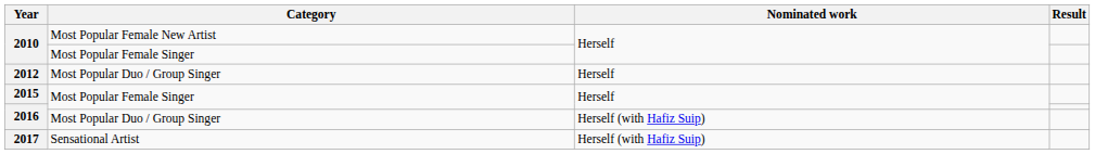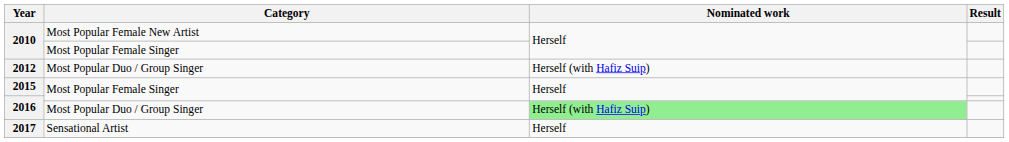 <table class="wikitable plainrowheaders" style="width:70%;">
 <tr>
 <th scope="col" style="width:4%;">Year</th>
 <th scope="col" style="width:50%;">Category</th>
 <th scope="col" style="width:45%;">Nominated work</th>
 <th scope="col" style="width:6%;">Result</th>
 </tr>
 <tr>
 <th scope="row" rowspan="2">2010</th>
 <td>Most Popular Female New Artist</td>
 <td rowspan="2">Herself</td>
 <td></td>
 </tr>
 <tr>
 <td>Most Popular Female Singer</td>
 <td></td>
 </tr>
 <tr>
 <th scope="row">2012</th>
 <td>Most Popular Duo / Group Singer</td>
-<td>Herself</td>
+<td>Herself (with <a href='#'>Hafiz Suip</a>)</td>
 <td></td>
 </tr>
 <tr>
 <th scope="row">2015</th>
 <td rowspan="2">Most Popular Female Singer</td>
 <td rowspan="2">Herself</td>
 <td></td>
 </tr>
 <tr>
 <th scope="row" rowspan="2">2016</th>
 <td></td>
 </tr>
 <tr>
 <td>Most Popular Duo / Group Singer</td>
-<td>Herself (with <a href='#'>Hafiz Suip</a>)</td>
+<td style="background: lightgreen;">Herself (with <a href='#'>Hafiz Suip</a>)</td>
 <td></td>
 </tr>
 <tr>
 <th scope="row">2017</th>
 <td>Sensational Artist</td>
-<td>Herself (with <a href='#'>Hafiz Suip</a>)</td>
+<td>Herself</td>
 <td></td>
 </tr>
 </table>
